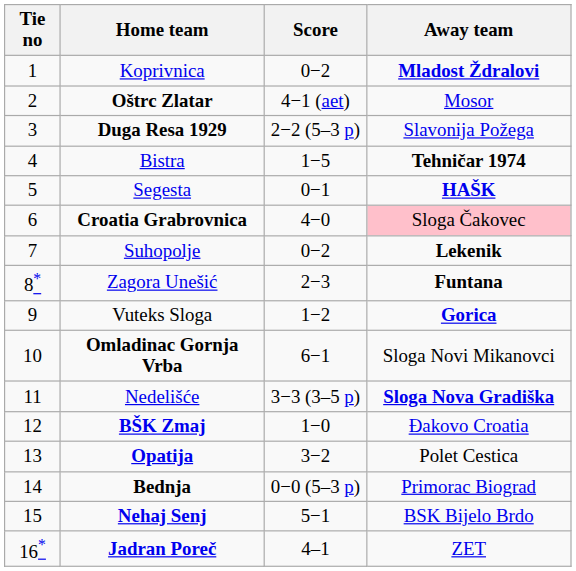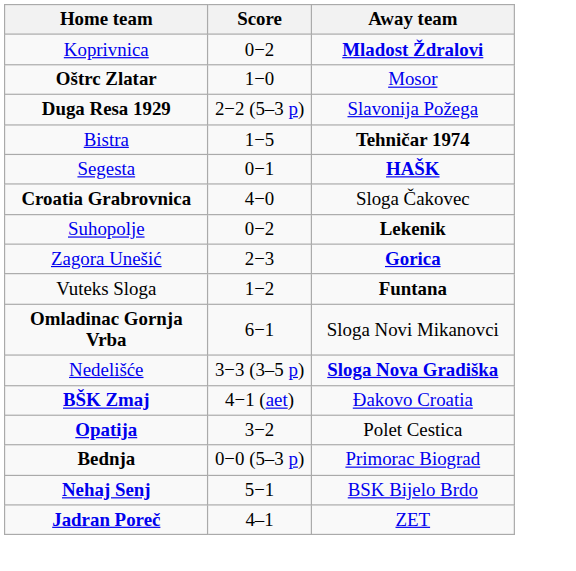 <table class="wikitable" style="text-align: center">
 <tr>
-<th width=40>Tie no</th>
 <th width=165>Home team</th>
 <th width=80>Score</th>
 <th width=165>Away team</th>
 </tr>
 <tr>
-<td>1</td>
 <td><a href='#'>Koprivnica</a></td>
 <td>0−2</td>
 <td><strong><a href='#'>Mladost Ždralovi</a></strong></td>
 </tr>
 <tr>
-<td>2</td>
 <td><strong>Oštrc Zlatar</strong></td>
-<td>4−1 (<a href='#'>aet</a>)</td>
+<td>1−0</td>
 <td><a href='#'>Mosor</a></td>
 </tr>
 <tr>
-<td>3</td>
 <td><strong>Duga Resa 1929</strong></td>
 <td>2−2 (5–3 <a href='#'>p</a>)</td>
 <td><a href='#'>Slavonija Požega</a></td>
 </tr>
 <tr>
-<td>4</td>
 <td><a href='#'>Bistra</a></td>
 <td>1−5</td>
 <td><strong>Tehničar 1974</strong></td>
 </tr>
 <tr>
-<td>5</td>
 <td><a href='#'>Segesta</a></td>
 <td>0−1</td>
 <td><strong><a href='#'>HAŠK</a></strong></td>
 </tr>
 <tr>
-<td>6</td>
 <td><strong>Croatia Grabrovnica</strong></td>
 <td>4−0</td>
-<td style="background: pink;">Sloga Čakovec</td>
+<td>Sloga Čakovec</td>
 </tr>
 <tr>
-<td>7</td>
 <td><a href='#'>Suhopolje</a></td>
 <td>0−2</td>
 <td><strong>Lekenik</strong></td>
 </tr>
 <tr>
-<td>8<a href='#'><sup>*</sup></a></td>
 <td><a href='#'>Zagora Unešić</a></td>
 <td>2−3</td>
+<td><strong><a href='#'>Gorica</a></strong></td>
+</tr>
+<tr>
+<td>Vuteks Sloga</td>
+<td>1−2</td>
 <td><strong>Funtana</strong></td>
 </tr>
 <tr>
-<td>9</td>
-<td>Vuteks Sloga</td>
-<td>1−2</td>
-<td><strong><a href='#'>Gorica</a></strong></td>
-</tr>
-<tr>
-<td>10</td>
 <td><strong>Omladinac Gornja Vrba</strong></td>
 <td>6−1</td>
 <td>Sloga Novi Mikanovci</td>
 </tr>
 <tr>
-<td>11</td>
 <td><a href='#'>Nedelišće</a></td>
 <td>3−3 (3–5 <a href='#'>p</a>)</td>
 <td><strong><a href='#'>Sloga Nova Gradiška</a></strong></td>
 </tr>
 <tr>
-<td>12</td>
 <td><strong><a href='#'>BŠK Zmaj</a></strong></td>
-<td>1−0</td>
+<td>4−1 (<a href='#'>aet</a>)</td>
 <td><a href='#'>Đakovo Croatia</a></td>
 </tr>
 <tr>
-<td>13</td>
 <td><strong><a href='#'>Opatija</a></strong></td>
 <td>3−2</td>
 <td>Polet Cestica</td>
 </tr>
 <tr>
-<td>14</td>
 <td><strong>Bednja</strong></td>
 <td>0−0 (5–3 <a href='#'>p</a>)</td>
 <td><a href='#'>Primorac Biograd</a></td>
 </tr>
 <tr>
-<td>15</td>
 <td><strong><a href='#'>Nehaj Senj</a></strong></td>
 <td>5−1</td>
 <td><a href='#'>BSK Bijelo Brdo</a></td>
 </tr>
 <tr>
-<td>16<a href='#'><sup>*</sup></a></td>
 <td><strong><a href='#'>Jadran Poreč</a></strong></td>
 <td>4–1</td>
 <td><a href='#'>ZET</a></td>
 </tr>
 </table>
